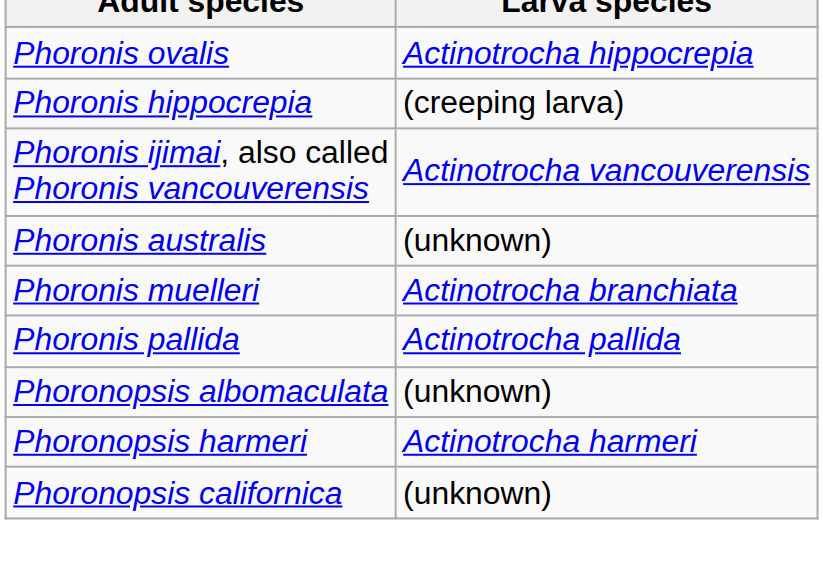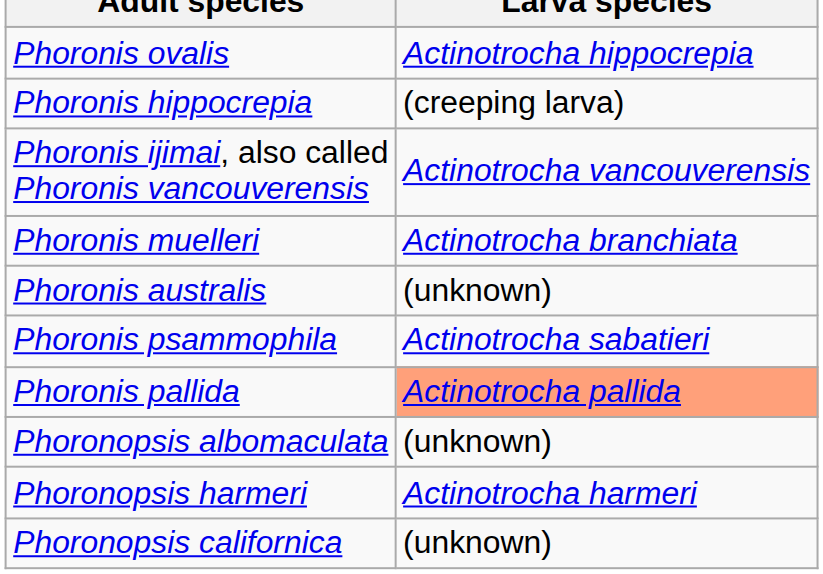 <table class="wikitable" style="float:right; margin-top:-1em; margin-bottom:-1em; margin-left:1em">
 <tr>
 <th>Adult species</th>
 <th>Larva species</th>
 </tr>
 <tr>
 <td><em><a href='#'>Phoronis ovalis</a></em></td>
 <td><em><a href='#'>Actinotrocha hippocrepia</a></em></td>
 </tr>
 <tr>
 <td><em><a href='#'>Phoronis hippocrepia</a></em></td>
 <td>(creeping larva)</td>
 </tr>
 <tr>
 <td><em><a href='#'>Phoronis ijimai</a></em>, also called<br><em><a href='#'>Phoronis vancouverensis</a></em></td>
 <td><em><a href='#'>Actinotrocha vancouverensis</a></em></td>
 </tr>
 <tr>
+<td><em><a href='#'>Phoronis muelleri</a></em></td>
+<td><em><a href='#'>Actinotrocha branchiata</a></em></td>
+</tr>
+<tr>
 <td><em><a href='#'>Phoronis australis</a></em></td>
 <td>(unknown)</td>
 </tr>
 <tr>
-<td><em><a href='#'>Phoronis muelleri</a></em></td>
-<td><em><a href='#'>Actinotrocha branchiata</a></em></td>
+<td><em><a href='#'>Phoronis psammophila</a></em></td>
+<td><em><a href='#'>Actinotrocha sabatieri</a></em></td>
 </tr>
 <tr>
 <td><em><a href='#'>Phoronis pallida</a></em></td>
-<td><em><a href='#'>Actinotrocha pallida</a></em></td>
+<td style="background: lightsalmon;"><em><a href='#'>Actinotrocha pallida</a></em></td>
 </tr>
 <tr>
 <td><em><a href='#'>Phoronopsis albomaculata</a></em></td>
 <td>(unknown)</td>
 </tr>
 <tr>
 <td><em><a href='#'>Phoronopsis harmeri</a></em></td>
 <td><em><a href='#'>Actinotrocha harmeri</a></em></td>
 </tr>
 <tr>
 <td><em><a href='#'>Phoronopsis californica</a></em></td>
 <td>(unknown)</td>
 </tr>
 </table>
